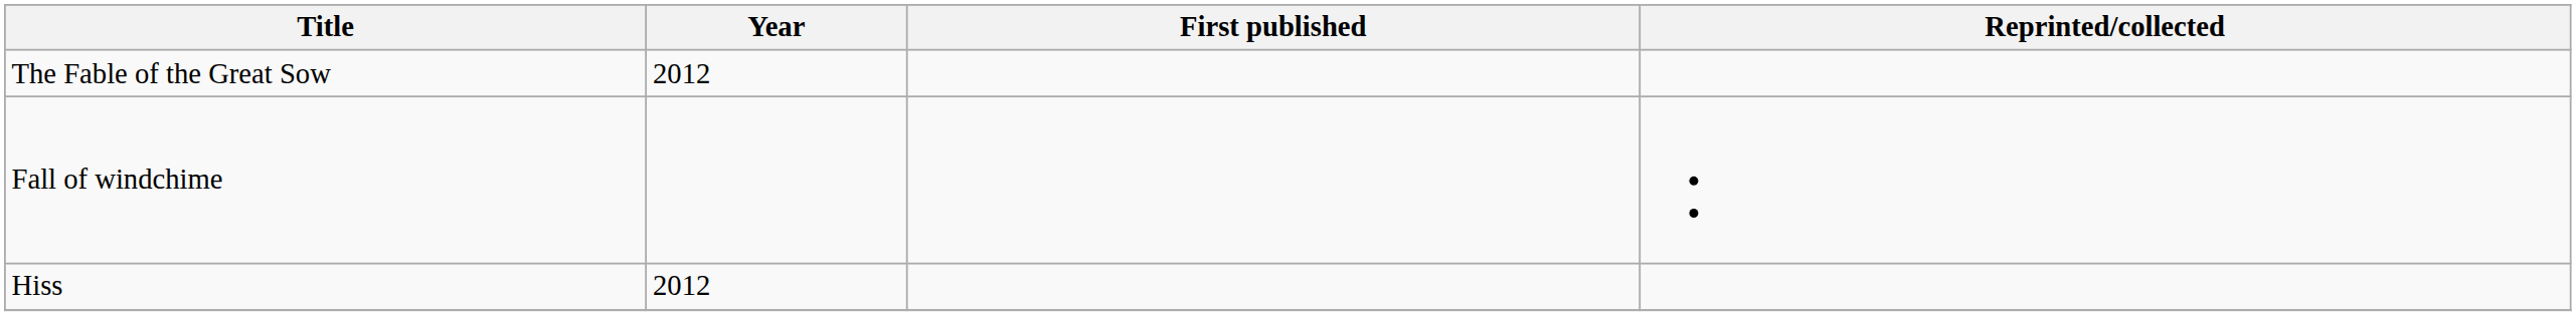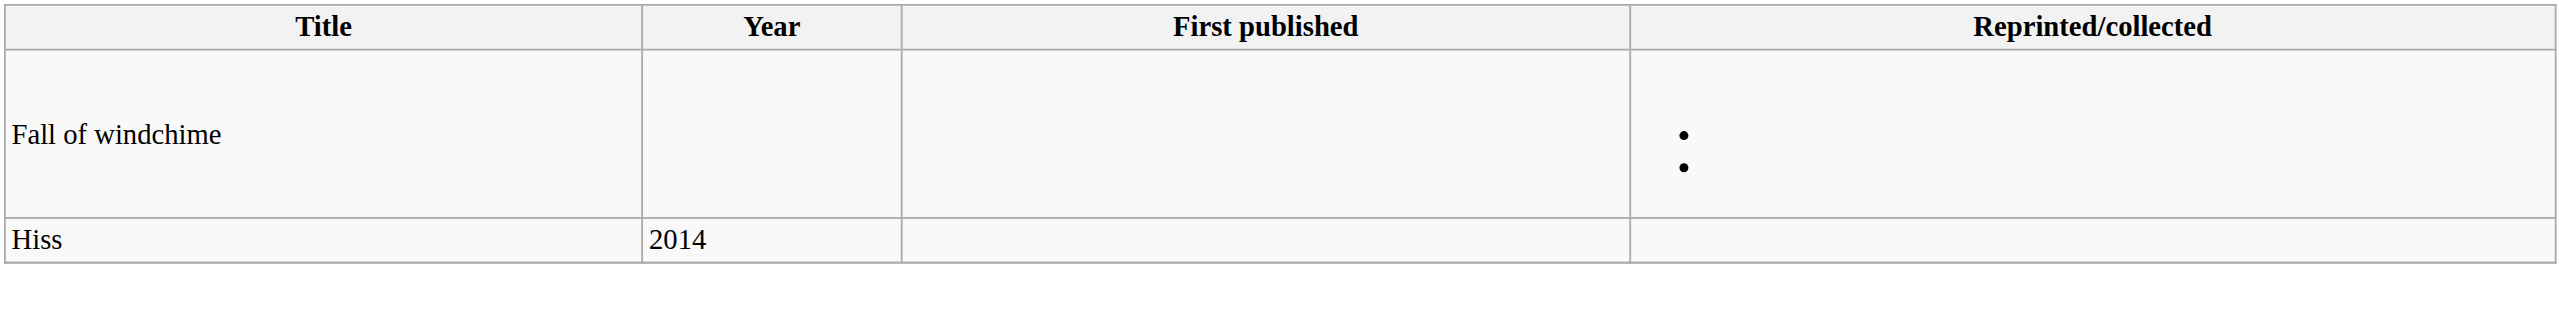 <table class='wikitable sortable' width='90%'>
 <tr>
 <th width=25%>Title</th>
 <th>Year</th>
 <th>First published</th>
 <th>Reprinted/collected</th>
-</tr>
-<tr>
-<td>The Fable of the Great Sow</td>
-<td>2012</td>
-<td></td>
-<td></td>
 </tr>
 <tr>
 <td>Fall of windchime</td>
 <td></td>
 <td></td>
 <td><br><ul><li></li><li></li></ul></td>
 </tr>
 <tr>
 <td>Hiss</td>
-<td>2012</td>
+<td>2014</td>
 <td></td>
 <td></td>
 </tr>
 <tr>
 </tr>
 </table>
